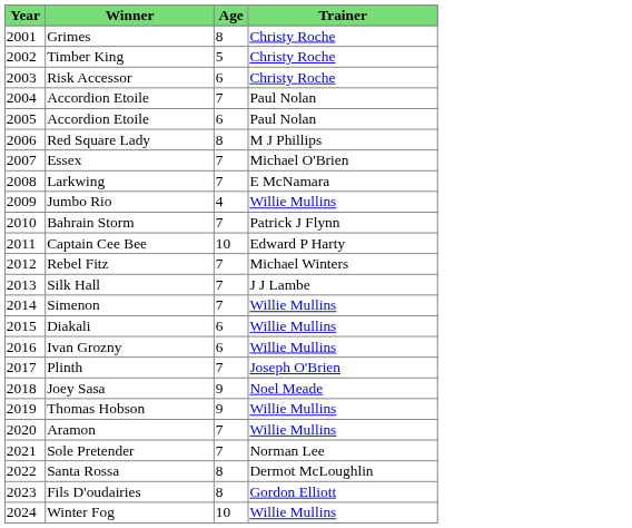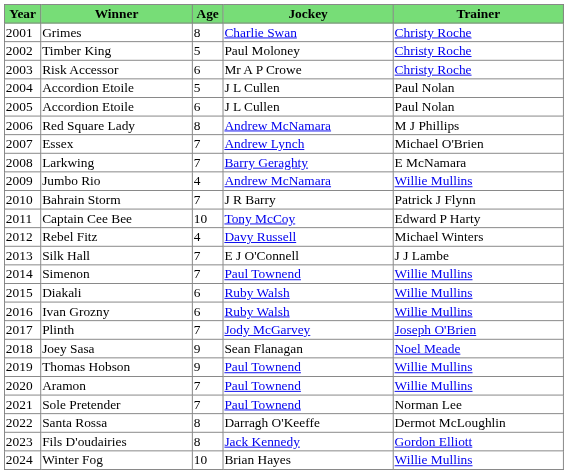 <table class = "sortable" | border="1" style="border-collapse: collapse; font-size:90%">
 <tr bgcolor="#77dd77" align="center">
 <th style="width:36px"><strong>Year</strong></th>
 <th style="width:160px"><strong>Winner</strong></th>
 <th style="width:30px"><strong>Age</strong></th>
+<th style="width:180px"><strong>Jockey</strong></th>
 <th style="width:180px"><strong>Trainer</strong></th>
 </tr>
 <tr>
 <td>2001</td>
 <td>Grimes</td>
 <td>8</td>
+<td><a href='#'>Charlie Swan</a></td>
 <td><a href='#'>Christy Roche</a></td>
 </tr>
 <tr>
 <td>2002</td>
 <td>Timber King</td>
 <td>5</td>
+<td>Paul Moloney</td>
 <td><a href='#'>Christy Roche</a></td>
 </tr>
 <tr>
 <td>2003</td>
 <td>Risk Accessor</td>
 <td>6</td>
+<td>Mr A P Crowe</td>
 <td><a href='#'>Christy Roche</a></td>
 </tr>
 <tr>
 <td>2004</td>
 <td>Accordion Etoile</td>
-<td>7</td>
+<td>5</td>
+<td>J L Cullen</td>
 <td>Paul Nolan</td>
 </tr>
 <tr>
 <td>2005</td>
 <td>Accordion Etoile</td>
 <td>6</td>
+<td>J L Cullen</td>
 <td>Paul Nolan</td>
 </tr>
 <tr>
 <td>2006</td>
 <td>Red Square Lady</td>
 <td>8</td>
+<td><a href='#'>Andrew McNamara</a></td>
 <td>M J Phillips</td>
 </tr>
 <tr>
 <td>2007</td>
 <td>Essex</td>
 <td>7</td>
+<td><a href='#'>Andrew Lynch</a></td>
 <td>Michael O'Brien</td>
 </tr>
 <tr>
 <td>2008</td>
 <td>Larkwing</td>
 <td>7</td>
+<td><a href='#'>Barry Geraghty</a></td>
 <td>E McNamara</td>
 </tr>
 <tr>
 <td>2009</td>
 <td>Jumbo Rio</td>
 <td>4</td>
+<td><a href='#'>Andrew McNamara</a></td>
 <td><a href='#'>Willie Mullins</a></td>
 </tr>
 <tr>
 <td>2010</td>
 <td>Bahrain Storm</td>
 <td>7</td>
+<td>J R Barry</td>
 <td>Patrick J Flynn</td>
 </tr>
 <tr>
 <td>2011</td>
 <td>Captain Cee Bee</td>
 <td>10</td>
+<td><a href='#'>Tony McCoy</a></td>
 <td>Edward P Harty</td>
 </tr>
 <tr>
 <td>2012</td>
 <td>Rebel Fitz</td>
-<td>7</td>
+<td>4</td>
+<td><a href='#'>Davy Russell</a></td>
 <td>Michael Winters</td>
 </tr>
 <tr>
 <td>2013</td>
 <td>Silk Hall</td>
 <td>7</td>
+<td>E J O'Connell</td>
 <td>J J Lambe</td>
 </tr>
 <tr>
 <td>2014</td>
 <td>Simenon</td>
 <td>7</td>
+<td><a href='#'>Paul Townend</a></td>
 <td><a href='#'>Willie Mullins</a></td>
 </tr>
 <tr>
 <td>2015</td>
 <td>Diakali</td>
 <td>6</td>
+<td><a href='#'>Ruby Walsh</a></td>
 <td><a href='#'>Willie Mullins</a></td>
 </tr>
 <tr>
 <td>2016</td>
 <td>Ivan Grozny</td>
 <td>6</td>
+<td><a href='#'>Ruby Walsh</a></td>
 <td><a href='#'>Willie Mullins</a></td>
 </tr>
 <tr>
 <td>2017</td>
 <td>Plinth</td>
 <td>7</td>
+<td><a href='#'>Jody McGarvey</a></td>
 <td><a href='#'>Joseph O'Brien</a></td>
 </tr>
 <tr>
 <td>2018</td>
 <td>Joey Sasa</td>
 <td>9</td>
+<td>Sean Flanagan</td>
 <td><a href='#'>Noel Meade</a></td>
 </tr>
 <tr>
 <td>2019</td>
 <td>Thomas Hobson</td>
 <td>9</td>
+<td><a href='#'>Paul Townend</a></td>
 <td><a href='#'>Willie Mullins</a></td>
 </tr>
 <tr>
 <td>2020</td>
 <td>Aramon</td>
 <td>7</td>
+<td><a href='#'>Paul Townend</a></td>
 <td><a href='#'>Willie Mullins</a></td>
 </tr>
 <tr>
 <td>2021</td>
 <td>Sole Pretender</td>
 <td>7</td>
+<td><a href='#'>Paul Townend</a></td>
 <td>Norman Lee</td>
 </tr>
 <tr>
 <td>2022</td>
 <td>Santa Rossa</td>
 <td>8</td>
+<td>Darragh O'Keeffe</td>
 <td>Dermot McLoughlin</td>
 </tr>
 <tr>
 <td>2023</td>
 <td>Fils D'oudairies</td>
 <td>8</td>
+<td><a href='#'>Jack Kennedy</a></td>
 <td><a href='#'>Gordon Elliott</a></td>
 </tr>
 <tr>
 <td>2024</td>
 <td>Winter Fog</td>
 <td>10</td>
+<td>Brian Hayes</td>
 <td><a href='#'>Willie Mullins</a></td>
 </tr>
 </table>
